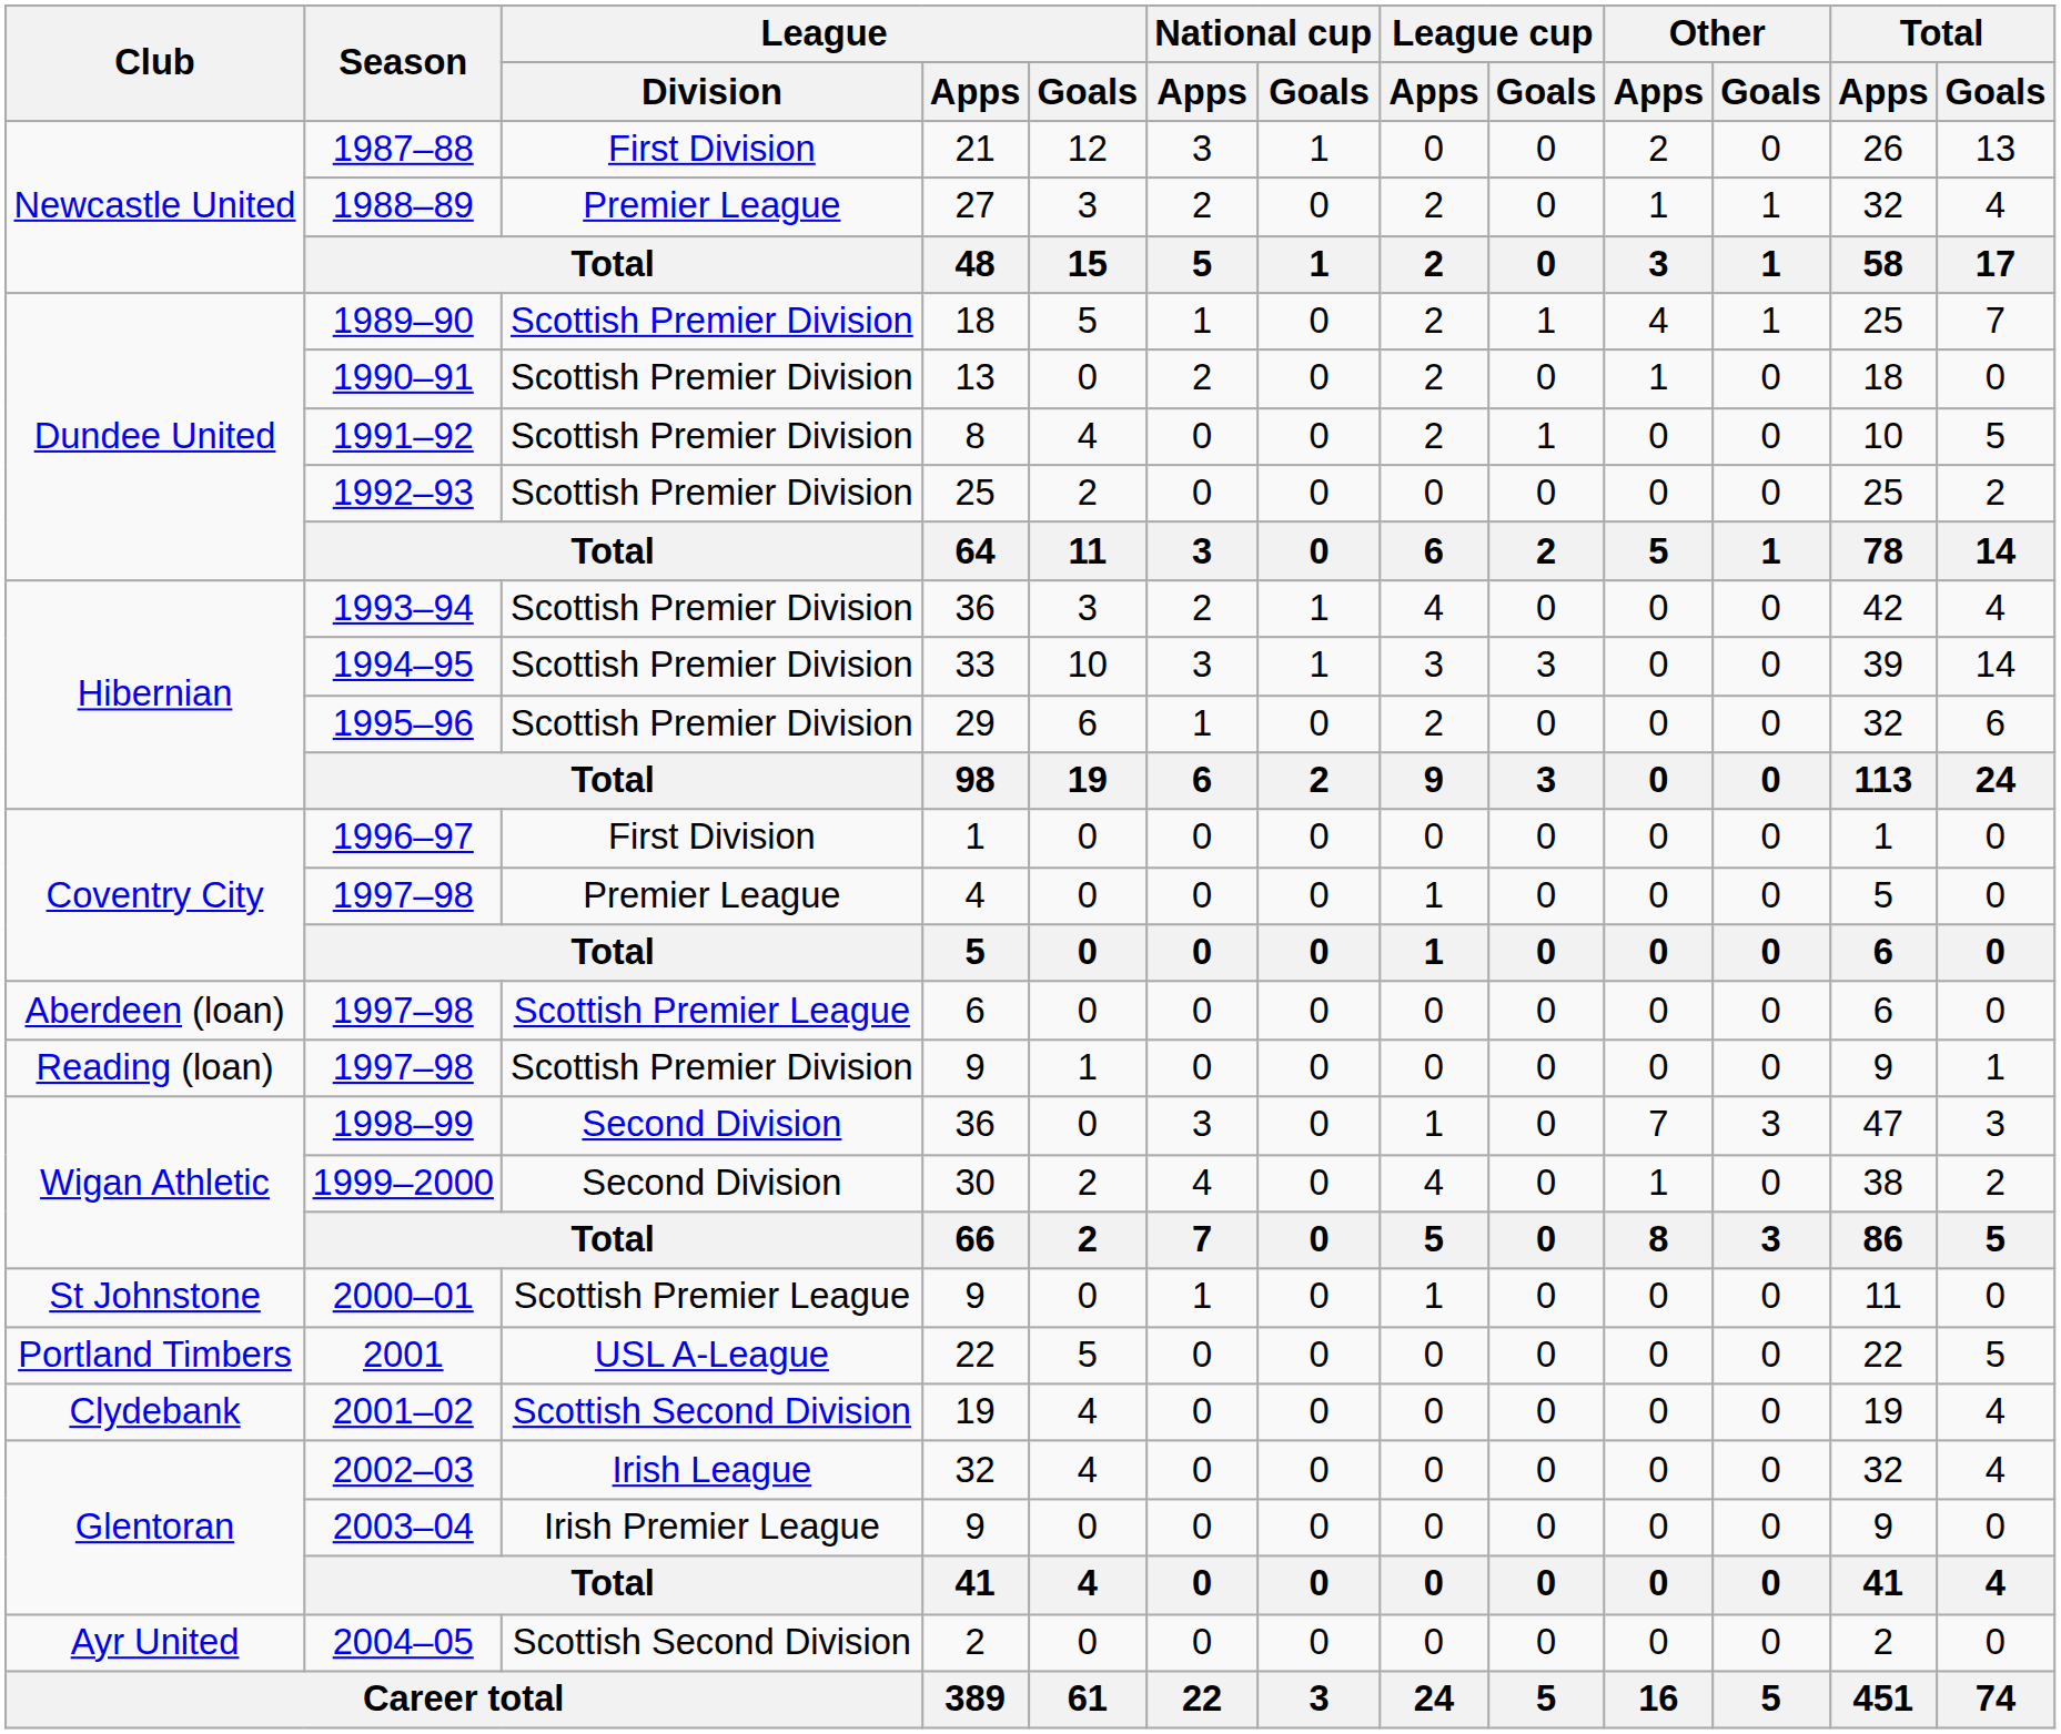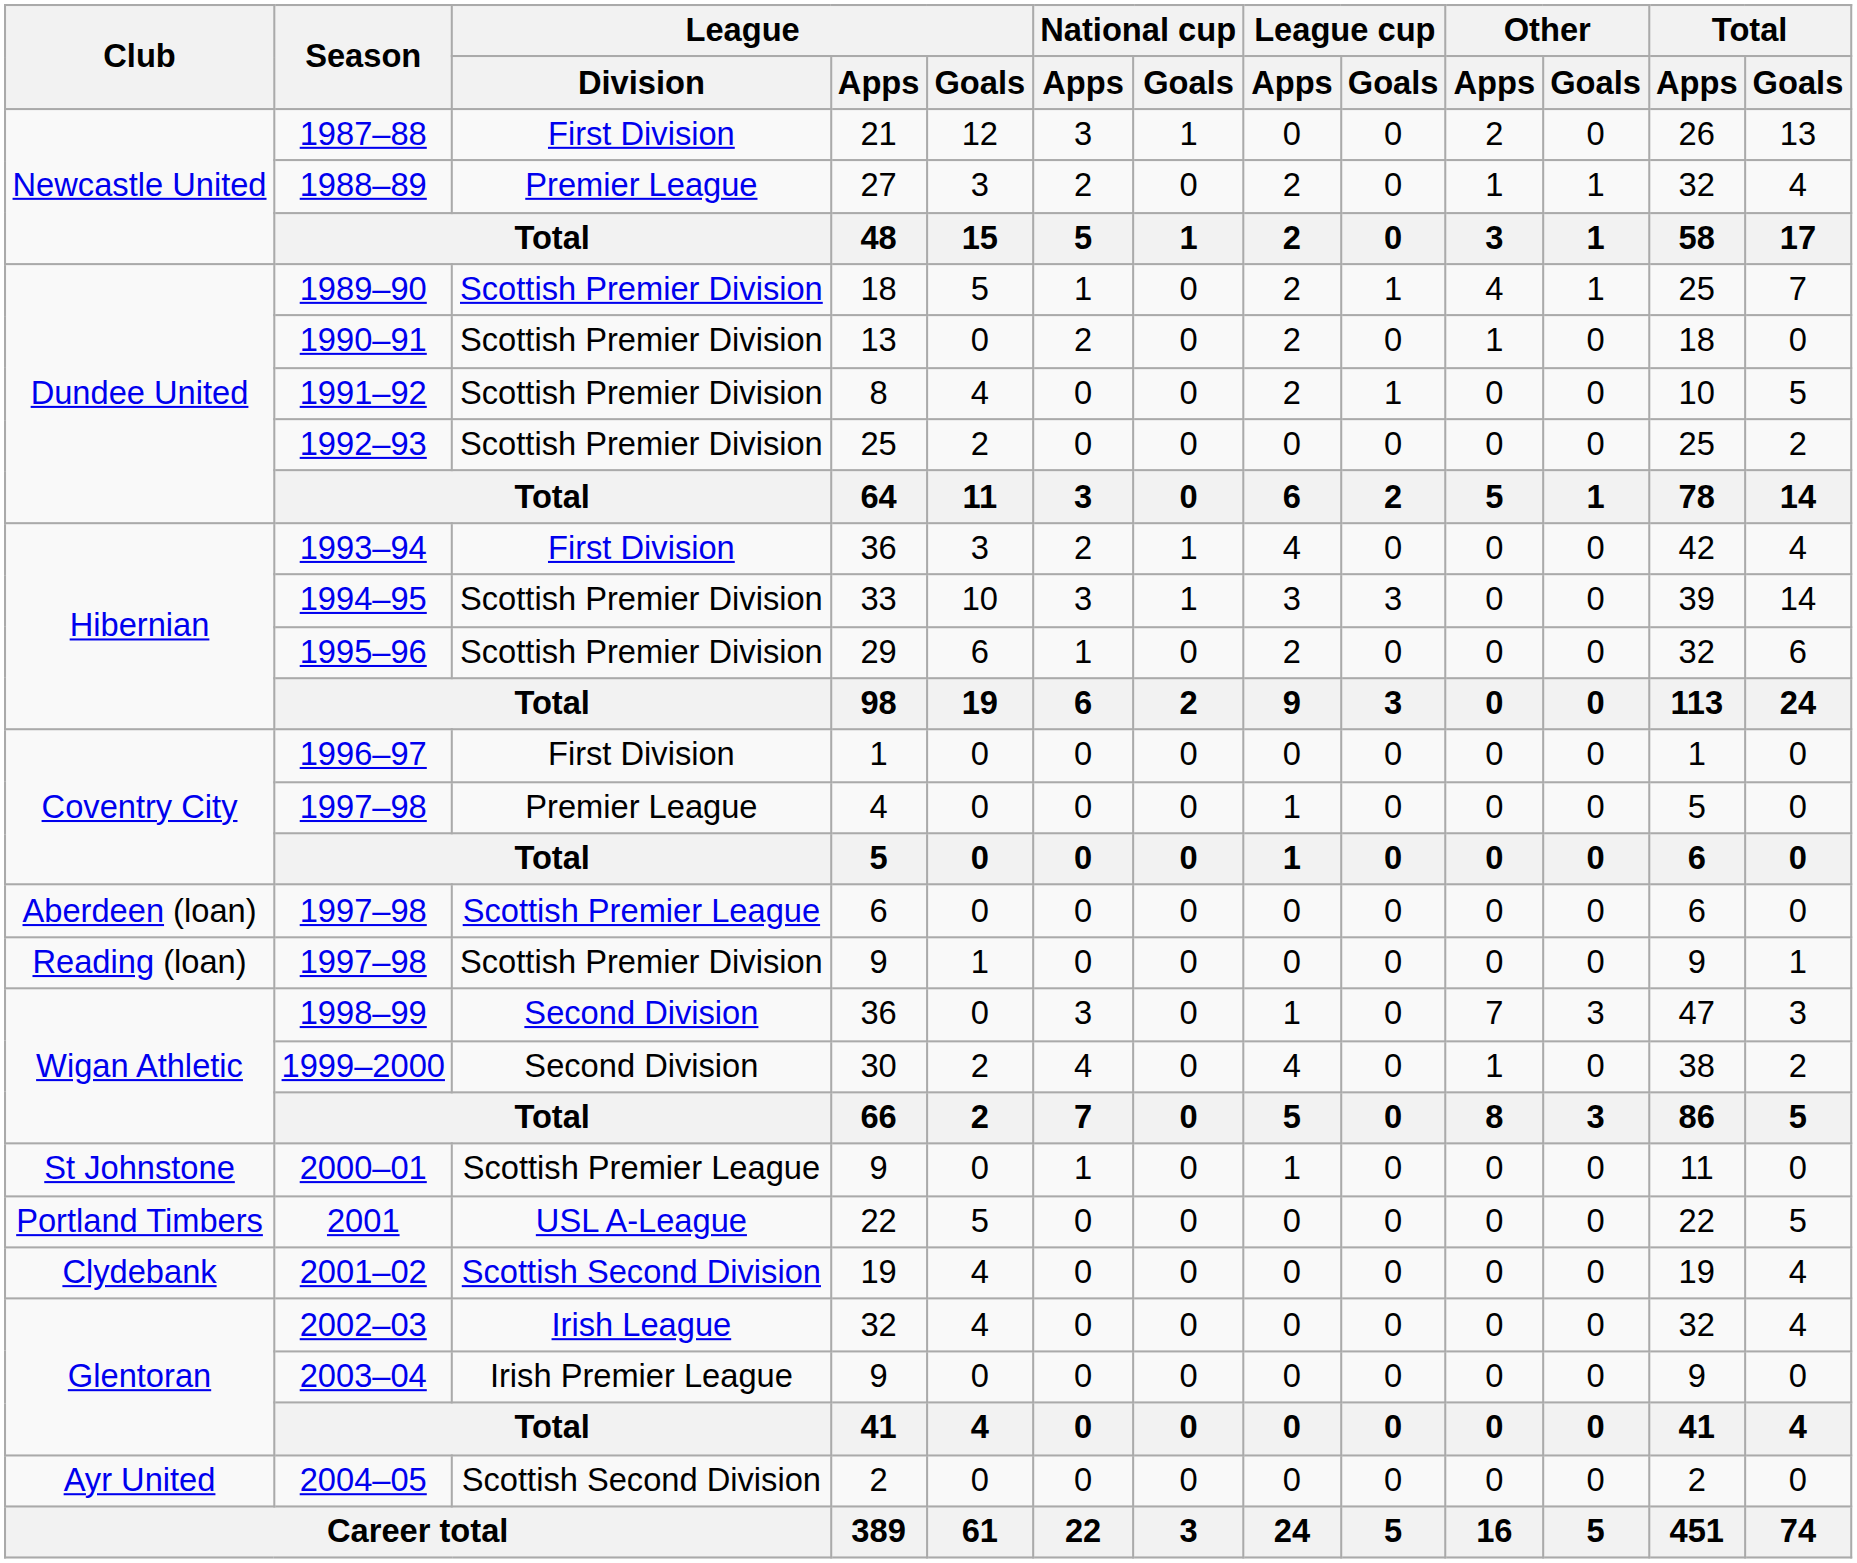 <table class="wikitable" style="text-align: center;">
 <tr>
 <th rowspan=2>Club</th>
 <th rowspan=2>Season</th>
 <th colspan=3>League</th>
 <th colspan=2>National cup</th>
 <th colspan=2>League cup</th>
 <th colspan=2>Other</th>
 <th colspan=2>Total</th>
 </tr>
 <tr>
 <th>Division</th>
 <th>Apps</th>
 <th>Goals</th>
 <th>Apps</th>
 <th>Goals</th>
 <th>Apps</th>
 <th>Goals</th>
 <th>Apps</th>
 <th>Goals</th>
 <th>Apps</th>
 <th>Goals</th>
 </tr>
 <tr>
 <td rowspan=3><a href='#'>Newcastle United</a></td>
 <td><a href='#'>1987–88</a></td>
 <td><a href='#'>First Division</a></td>
 <td>21</td>
 <td>12</td>
 <td>3</td>
 <td>1</td>
 <td>0</td>
 <td>0</td>
 <td>2</td>
 <td>0</td>
 <td>26</td>
 <td>13</td>
 </tr>
 <tr>
 <td><a href='#'>1988–89</a></td>
 <td><a href='#'>Premier League</a></td>
 <td>27</td>
 <td>3</td>
 <td>2</td>
 <td>0</td>
 <td>2</td>
 <td>0</td>
 <td>1</td>
 <td>1</td>
 <td>32</td>
 <td>4</td>
 </tr>
 <tr>
 <th colspan=2>Total</th>
 <th>48</th>
 <th>15</th>
 <th>5</th>
 <th>1</th>
 <th>2</th>
 <th>0</th>
 <th>3</th>
 <th>1</th>
 <th>58</th>
 <th>17</th>
 </tr>
 <tr>
 <td rowspan=5><a href='#'>Dundee United</a></td>
 <td><a href='#'>1989–90</a></td>
 <td><a href='#'>Scottish Premier Division</a></td>
 <td>18</td>
 <td>5</td>
 <td>1</td>
 <td>0</td>
 <td>2</td>
 <td>1</td>
 <td>4</td>
 <td>1</td>
 <td>25</td>
 <td>7</td>
 </tr>
 <tr>
 <td><a href='#'>1990–91</a></td>
 <td>Scottish Premier Division</td>
 <td>13</td>
 <td>0</td>
 <td>2</td>
 <td>0</td>
 <td>2</td>
 <td>0</td>
 <td>1</td>
 <td>0</td>
 <td>18</td>
 <td>0</td>
 </tr>
 <tr>
 <td><a href='#'>1991–92</a></td>
 <td>Scottish Premier Division</td>
 <td>8</td>
 <td>4</td>
 <td>0</td>
 <td>0</td>
 <td>2</td>
 <td>1</td>
 <td>0</td>
 <td>0</td>
 <td>10</td>
 <td>5</td>
 </tr>
 <tr>
 <td><a href='#'>1992–93</a></td>
 <td>Scottish Premier Division</td>
 <td>25</td>
 <td>2</td>
 <td>0</td>
 <td>0</td>
 <td>0</td>
 <td>0</td>
 <td>0</td>
 <td>0</td>
 <td>25</td>
 <td>2</td>
 </tr>
 <tr>
 <th colspan=2>Total</th>
 <th>64</th>
 <th>11</th>
 <th>3</th>
 <th>0</th>
 <th>6</th>
 <th>2</th>
 <th>5</th>
 <th>1</th>
 <th>78</th>
 <th>14</th>
 </tr>
 <tr>
 <td rowspan=4><a href='#'>Hibernian</a></td>
 <td><a href='#'>1993–94</a></td>
-<td>Scottish Premier Division</td>
+<td><a href='#'>First Division</a></td>
 <td>36</td>
 <td>3</td>
 <td>2</td>
 <td>1</td>
 <td>4</td>
 <td>0</td>
 <td>0</td>
 <td>0</td>
 <td>42</td>
 <td>4</td>
 </tr>
 <tr>
 <td><a href='#'>1994–95</a></td>
 <td>Scottish Premier Division</td>
 <td>33</td>
 <td>10</td>
 <td>3</td>
 <td>1</td>
 <td>3</td>
 <td>3</td>
 <td>0</td>
 <td>0</td>
 <td>39</td>
 <td>14</td>
 </tr>
 <tr>
 <td><a href='#'>1995–96</a></td>
 <td>Scottish Premier Division</td>
 <td>29</td>
 <td>6</td>
 <td>1</td>
 <td>0</td>
 <td>2</td>
 <td>0</td>
 <td>0</td>
 <td>0</td>
 <td>32</td>
 <td>6</td>
 </tr>
 <tr>
 <th colspan=2>Total</th>
 <th>98</th>
 <th>19</th>
 <th>6</th>
 <th>2</th>
 <th>9</th>
 <th>3</th>
 <th>0</th>
 <th>0</th>
 <th>113</th>
 <th>24</th>
 </tr>
 <tr>
 <td rowspan=3><a href='#'>Coventry City</a></td>
 <td><a href='#'>1996–97</a></td>
 <td>First Division</td>
 <td>1</td>
 <td>0</td>
 <td>0</td>
 <td>0</td>
 <td>0</td>
 <td>0</td>
 <td>0</td>
 <td>0</td>
 <td>1</td>
 <td>0</td>
 </tr>
 <tr>
 <td><a href='#'>1997–98</a></td>
 <td>Premier League</td>
 <td>4</td>
 <td>0</td>
 <td>0</td>
 <td>0</td>
 <td>1</td>
 <td>0</td>
 <td>0</td>
 <td>0</td>
 <td>5</td>
 <td>0</td>
 </tr>
 <tr>
 <th colspan=2>Total</th>
 <th>5</th>
 <th>0</th>
 <th>0</th>
 <th>0</th>
 <th>1</th>
 <th>0</th>
 <th>0</th>
 <th>0</th>
 <th>6</th>
 <th>0</th>
 </tr>
 <tr>
 <td><a href='#'>Aberdeen</a> (loan)</td>
 <td><a href='#'>1997–98</a></td>
 <td><a href='#'>Scottish Premier League</a></td>
 <td>6</td>
 <td>0</td>
 <td>0</td>
 <td>0</td>
 <td>0</td>
 <td>0</td>
 <td>0</td>
 <td>0</td>
 <td>6</td>
 <td>0</td>
 </tr>
 <tr>
 <td><a href='#'>Reading</a> (loan)</td>
 <td><a href='#'>1997–98</a></td>
 <td>Scottish Premier Division</td>
 <td>9</td>
 <td>1</td>
 <td>0</td>
 <td>0</td>
 <td>0</td>
 <td>0</td>
 <td>0</td>
 <td>0</td>
 <td>9</td>
 <td>1</td>
 </tr>
 <tr>
 <td rowspan=3><a href='#'>Wigan Athletic</a></td>
 <td><a href='#'>1998–99</a></td>
 <td><a href='#'>Second Division</a></td>
 <td>36</td>
 <td>0</td>
 <td>3</td>
 <td>0</td>
 <td>1</td>
 <td>0</td>
 <td>7</td>
 <td>3</td>
 <td>47</td>
 <td>3</td>
 </tr>
 <tr>
 <td><a href='#'>1999–2000</a></td>
 <td>Second Division</td>
 <td>30</td>
 <td>2</td>
 <td>4</td>
 <td>0</td>
 <td>4</td>
 <td>0</td>
 <td>1</td>
 <td>0</td>
 <td>38</td>
 <td>2</td>
 </tr>
 <tr>
 <th colspan=2>Total</th>
 <th>66</th>
 <th>2</th>
 <th>7</th>
 <th>0</th>
 <th>5</th>
 <th>0</th>
 <th>8</th>
 <th>3</th>
 <th>86</th>
 <th>5</th>
 </tr>
 <tr>
 <td><a href='#'>St Johnstone</a></td>
 <td><a href='#'>2000–01</a></td>
 <td>Scottish Premier League</td>
 <td>9</td>
 <td>0</td>
 <td>1</td>
 <td>0</td>
 <td>1</td>
 <td>0</td>
 <td>0</td>
 <td>0</td>
 <td>11</td>
 <td>0</td>
 </tr>
 <tr>
 <td><a href='#'>Portland Timbers</a></td>
 <td><a href='#'>2001</a></td>
 <td><a href='#'>USL A-League</a></td>
 <td>22</td>
 <td>5</td>
 <td>0</td>
 <td>0</td>
 <td>0</td>
 <td>0</td>
 <td>0</td>
 <td>0</td>
 <td>22</td>
 <td>5</td>
 </tr>
 <tr>
 <td><a href='#'>Clydebank</a></td>
 <td><a href='#'>2001–02</a></td>
 <td><a href='#'>Scottish Second Division</a></td>
 <td>19</td>
 <td>4</td>
 <td>0</td>
 <td>0</td>
 <td>0</td>
 <td>0</td>
 <td>0</td>
 <td>0</td>
 <td>19</td>
 <td>4</td>
 </tr>
 <tr>
 <td rowspan=3><a href='#'>Glentoran</a></td>
 <td><a href='#'>2002–03</a></td>
 <td><a href='#'>Irish League</a></td>
 <td>32</td>
 <td>4</td>
 <td>0</td>
 <td>0</td>
 <td>0</td>
 <td>0</td>
 <td>0</td>
 <td>0</td>
 <td>32</td>
 <td>4</td>
 </tr>
 <tr>
 <td><a href='#'>2003–04</a></td>
 <td>Irish Premier League</td>
 <td>9</td>
 <td>0</td>
 <td>0</td>
 <td>0</td>
 <td>0</td>
 <td>0</td>
 <td>0</td>
 <td>0</td>
 <td>9</td>
 <td>0</td>
 </tr>
 <tr>
 <th colspan=2>Total</th>
 <th>41</th>
 <th>4</th>
 <th>0</th>
 <th>0</th>
 <th>0</th>
 <th>0</th>
 <th>0</th>
 <th>0</th>
 <th>41</th>
 <th>4</th>
 </tr>
 <tr>
 <td><a href='#'>Ayr United</a></td>
 <td><a href='#'>2004–05</a></td>
 <td>Scottish Second Division</td>
 <td>2</td>
 <td>0</td>
 <td>0</td>
 <td>0</td>
 <td>0</td>
 <td>0</td>
 <td>0</td>
 <td>0</td>
 <td>2</td>
 <td>0</td>
 </tr>
 <tr>
 <th colspan=3>Career total</th>
 <th>389</th>
 <th>61</th>
 <th>22</th>
 <th>3</th>
 <th>24</th>
 <th>5</th>
 <th>16</th>
 <th>5</th>
 <th>451</th>
 <th>74</th>
 </tr>
 </table>
